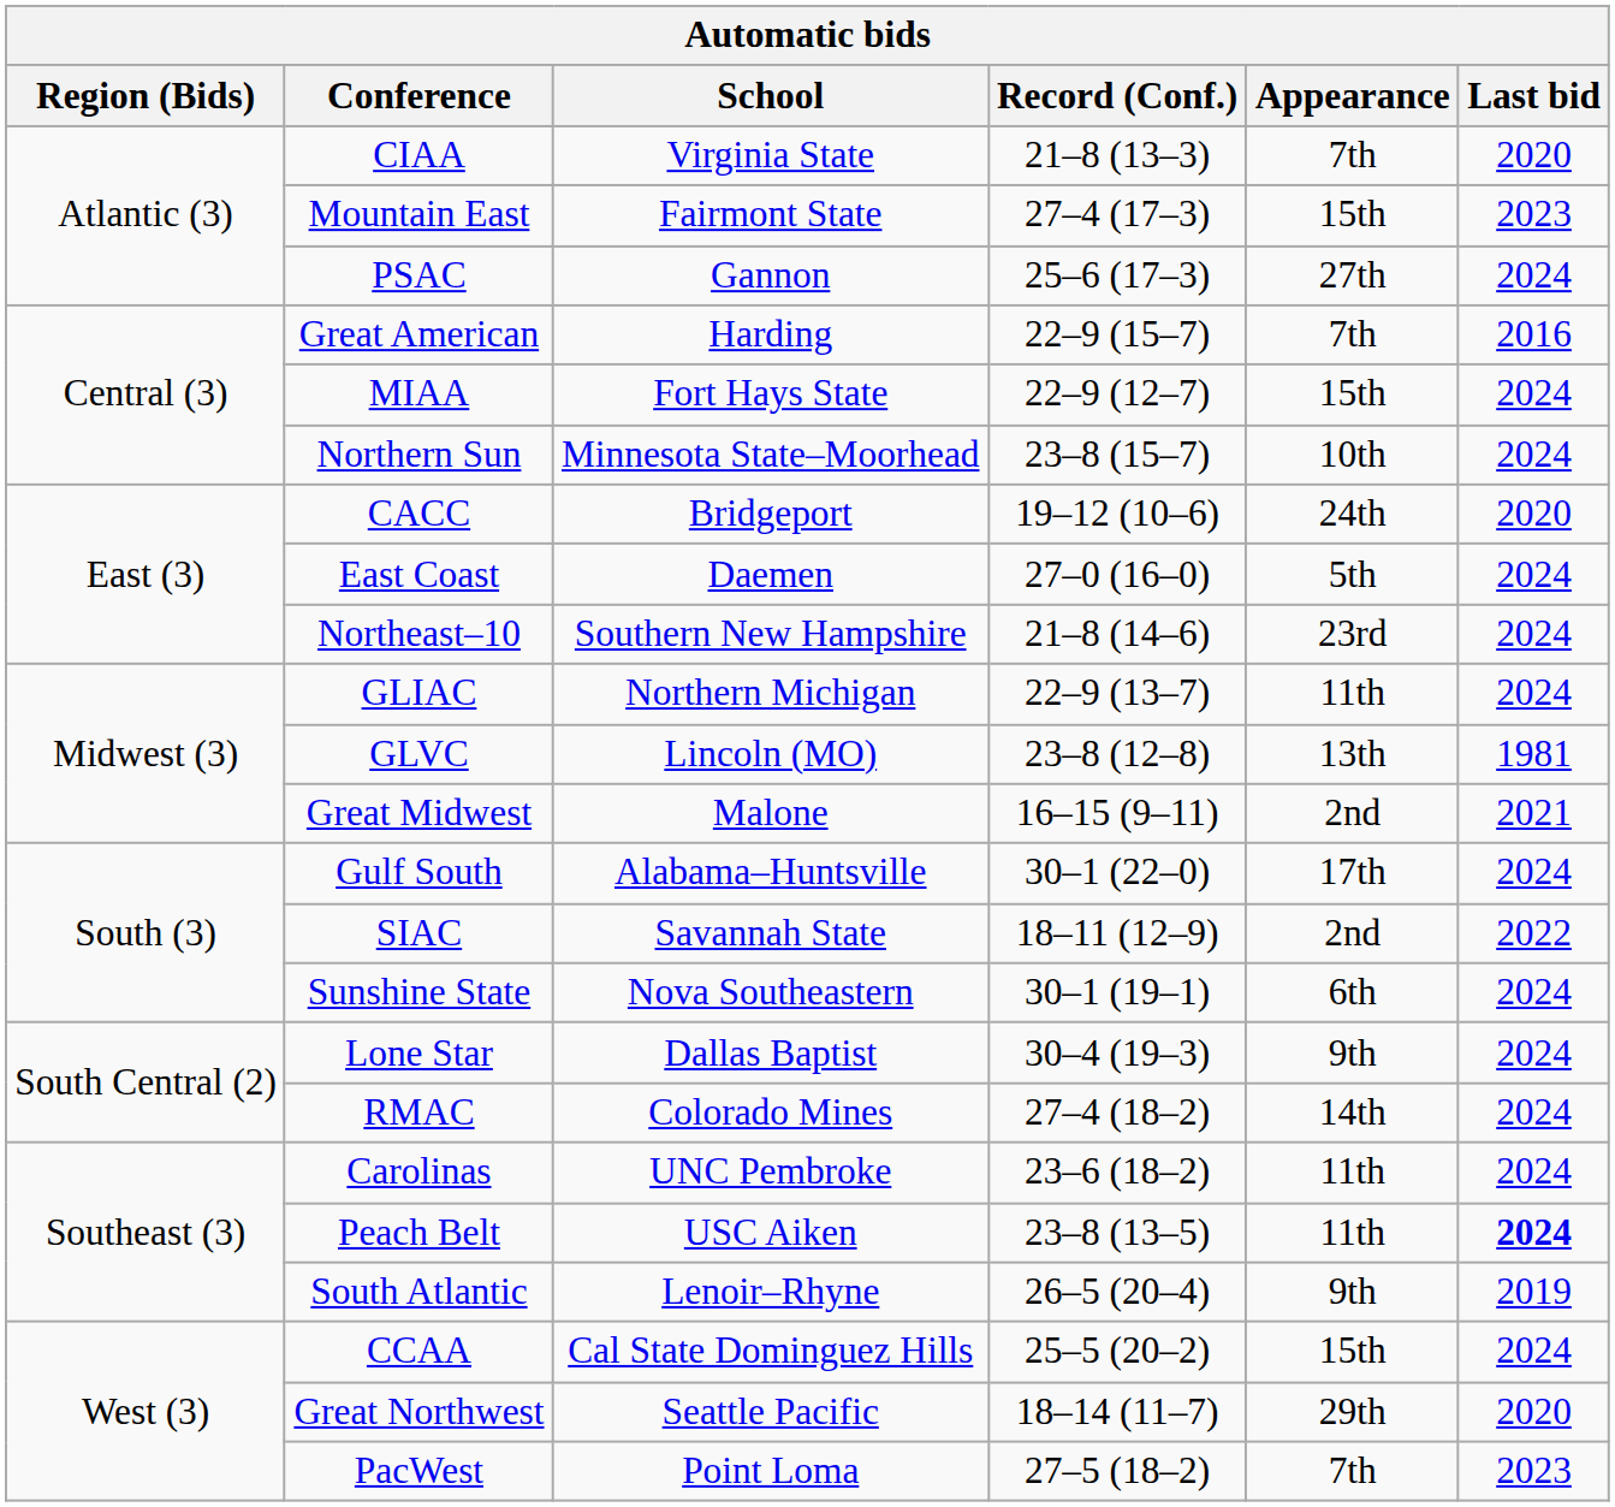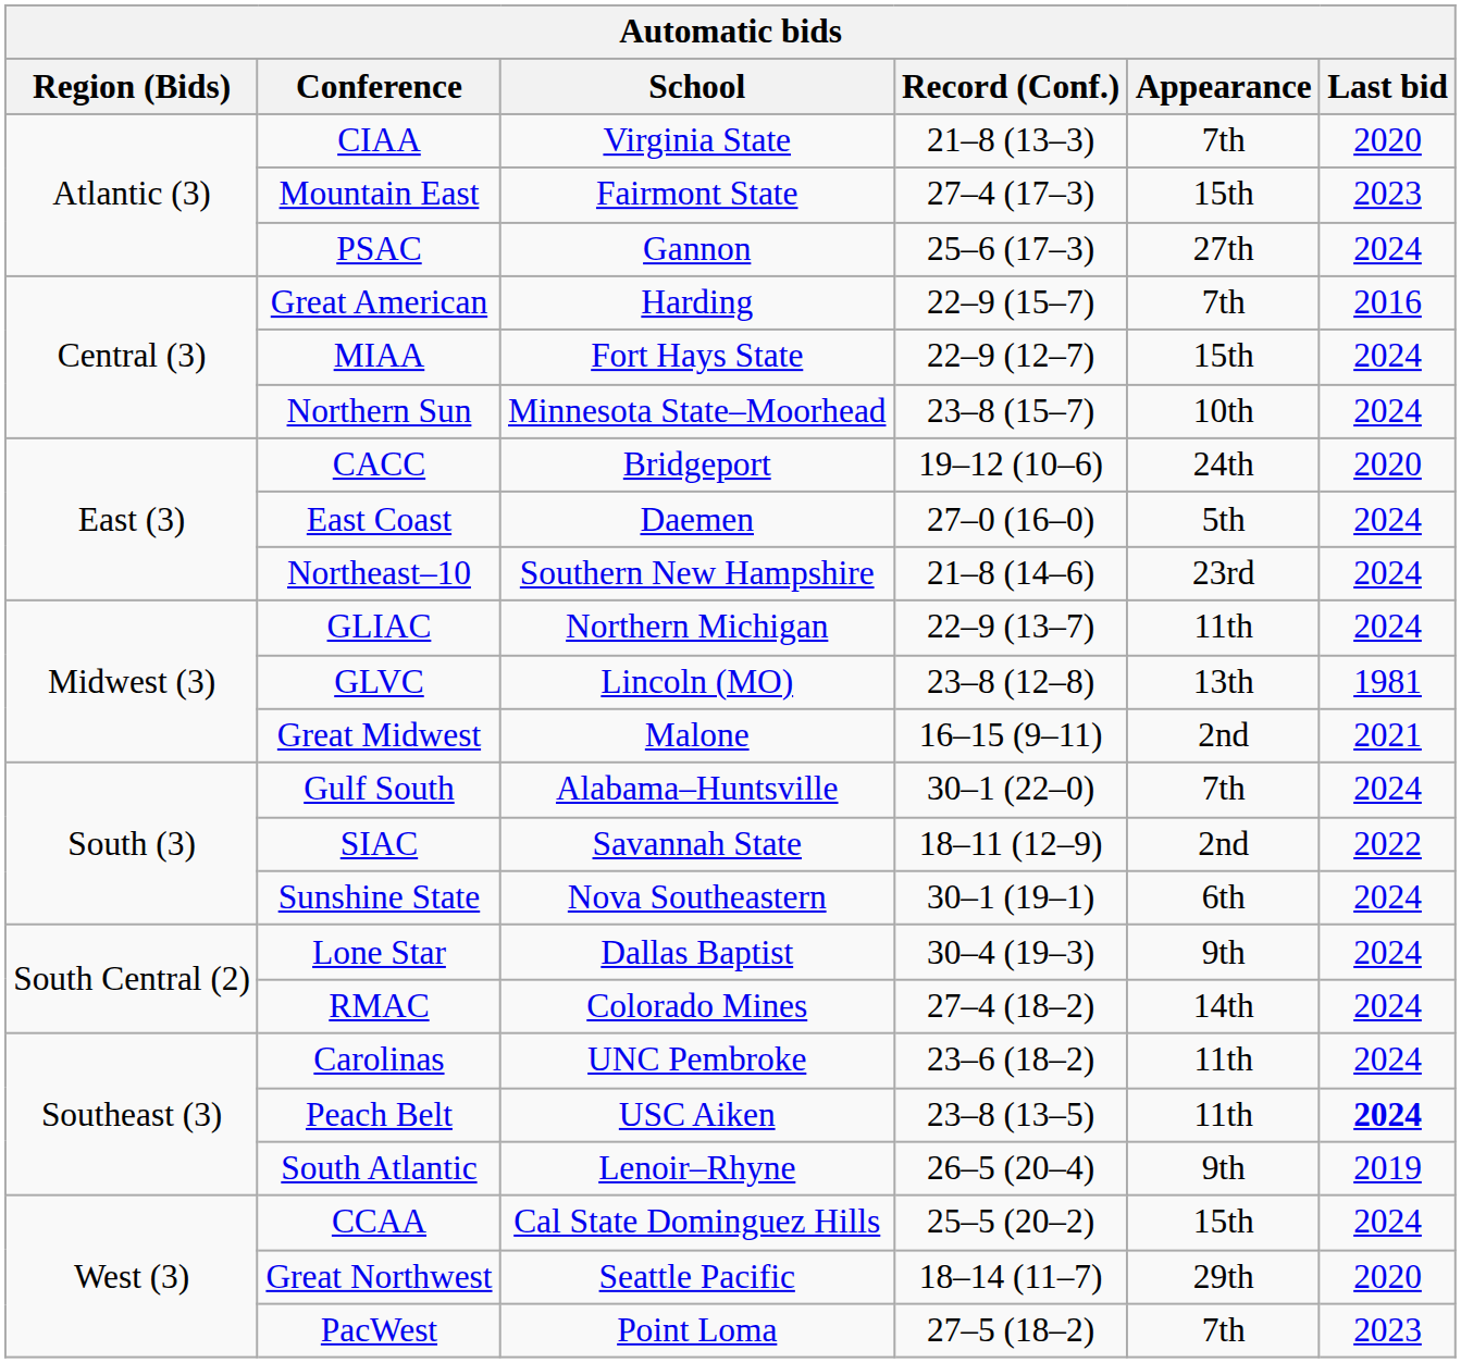 <table class="wikitable sortable" style="text-align:center;">
 <tr>
 <th colspan="6" style=>Automatic bids</th>
 </tr>
 <tr>
 <th>Region (Bids)</th>
 <th>Conference</th>
 <th>School</th>
 <th>Record (Conf.)</th>
 <th>Appearance</th>
 <th>Last bid</th>
 </tr>
 <tr>
 <td rowspan=3>Atlantic (3)</td>
 <td><a href='#'>CIAA</a></td>
 <td><a href='#'>Virginia State</a></td>
 <td align=center>21–8 (13–3)</td>
 <td align=center>7th</td>
 <td align=center><a href='#'>2020</a></td>
 </tr>
 <tr>
 <td><a href='#'>Mountain East</a></td>
 <td><a href='#'>Fairmont State</a></td>
 <td align=center>27–4 (17–3)</td>
 <td align=center>15th</td>
 <td align=center><a href='#'>2023</a></td>
 </tr>
 <tr>
 <td><a href='#'>PSAC</a></td>
 <td><a href='#'>Gannon</a></td>
 <td align=center>25–6 (17–3)</td>
 <td align=center>27th</td>
 <td align=center><a href='#'>2024</a></td>
 </tr>
 <tr>
 <td rowspan=3>Central (3)</td>
 <td><a href='#'>Great American</a></td>
 <td><a href='#'>Harding</a></td>
 <td align=center>22–9 (15–7)</td>
 <td align=center>7th</td>
 <td align=center><a href='#'>2016</a></td>
 </tr>
 <tr>
 <td><a href='#'>MIAA</a></td>
 <td><a href='#'>Fort Hays State</a></td>
 <td align=center>22–9 (12–7)</td>
 <td align=center>15th</td>
 <td align=center><a href='#'>2024</a></td>
 </tr>
 <tr>
 <td><a href='#'>Northern Sun</a></td>
 <td><a href='#'>Minnesota State–Moorhead</a></td>
 <td align=center>23–8 (15–7)</td>
 <td align=center>10th</td>
 <td align=center><a href='#'>2024</a></td>
 </tr>
 <tr>
 <td rowspan=3>East (3)</td>
 <td><a href='#'>CACC</a></td>
 <td><a href='#'>Bridgeport</a></td>
 <td align=center>19–12 (10–6)</td>
 <td align=center>24th</td>
 <td align=center><a href='#'>2020</a></td>
 </tr>
 <tr>
 <td><a href='#'>East Coast</a></td>
 <td><a href='#'>Daemen</a></td>
 <td align=center>27–0 (16–0)</td>
 <td align=center>5th</td>
 <td align=center><a href='#'>2024</a></td>
 </tr>
 <tr>
 <td><a href='#'>Northeast–10</a></td>
 <td><a href='#'>Southern New Hampshire</a></td>
 <td align=center>21–8 (14–6)</td>
 <td align=center>23rd</td>
 <td align=center><a href='#'>2024</a></td>
 </tr>
 <tr>
 <td rowspan=3>Midwest (3)</td>
 <td><a href='#'>GLIAC</a></td>
 <td><a href='#'>Northern Michigan</a></td>
 <td align=center>22–9 (13–7)</td>
 <td align=center>11th</td>
 <td align=center><a href='#'>2024</a></td>
 </tr>
 <tr>
 <td><a href='#'>GLVC</a></td>
 <td><a href='#'>Lincoln (MO)</a></td>
 <td align=center>23–8 (12–8)</td>
 <td align=center>13th</td>
 <td align=center><a href='#'>1981</a></td>
 </tr>
 <tr>
 <td><a href='#'>Great Midwest</a></td>
 <td><a href='#'>Malone</a></td>
 <td align=center>16–15 (9–11)</td>
 <td align=center>2nd</td>
 <td align=center><a href='#'>2021</a></td>
 </tr>
 <tr>
 <td rowspan=3>South (3)</td>
 <td><a href='#'>Gulf South</a></td>
 <td><a href='#'>Alabama–Huntsville</a></td>
 <td align=center>30–1 (22–0)</td>
-<td align=center>17th</td>
+<td align=center>7th</td>
 <td align=center><a href='#'>2024</a></td>
 </tr>
 <tr>
 <td><a href='#'>SIAC</a></td>
 <td><a href='#'>Savannah State</a></td>
 <td align=center>18–11 (12–9)</td>
 <td align=center>2nd</td>
 <td align=center><a href='#'>2022</a></td>
 </tr>
 <tr>
 <td><a href='#'>Sunshine State</a></td>
 <td><a href='#'>Nova Southeastern</a></td>
 <td align=center>30–1 (19–1)</td>
 <td align=center>6th</td>
 <td align=center><a href='#'>2024</a></td>
 </tr>
 <tr>
 <td rowspan=2>South Central (2)</td>
 <td><a href='#'>Lone Star</a></td>
 <td><a href='#'>Dallas Baptist</a></td>
 <td align=center>30–4 (19–3)</td>
 <td align=center>9th</td>
 <td align=center><a href='#'>2024</a></td>
 </tr>
 <tr>
 <td><a href='#'>RMAC</a></td>
 <td><a href='#'>Colorado Mines</a></td>
 <td align=center>27–4 (18–2)</td>
 <td align=center>14th</td>
 <td align=center><a href='#'>2024</a></td>
 </tr>
 <tr>
 <td rowspan=3>Southeast (3)</td>
 <td><a href='#'>Carolinas</a></td>
 <td><a href='#'>UNC Pembroke</a></td>
 <td align=center>23–6 (18–2)</td>
 <td align=center>11th</td>
 <td align=center><a href='#'>2024</a></td>
 </tr>
 <tr>
 <td><a href='#'>Peach Belt</a></td>
 <td><a href='#'>USC Aiken</a></td>
 <td align=center>23–8 (13–5)</td>
 <td align=center>11th</td>
 <td align=center><strong><a href='#'>2024</a></strong></td>
 </tr>
 <tr>
 <td><a href='#'>South Atlantic</a></td>
 <td><a href='#'>Lenoir–Rhyne</a></td>
 <td align=center>26–5 (20–4)</td>
 <td align=center>9th</td>
 <td align=center><a href='#'>2019</a></td>
 </tr>
 <tr>
 <td rowspan=3>West (3)</td>
 <td><a href='#'>CCAA</a></td>
 <td><a href='#'>Cal State Dominguez Hills</a></td>
 <td align=center>25–5 (20–2)</td>
 <td align=center>15th</td>
 <td align=center><a href='#'>2024</a></td>
 </tr>
 <tr>
 <td><a href='#'>Great Northwest</a></td>
 <td><a href='#'>Seattle Pacific</a></td>
 <td align=center>18–14 (11–7)</td>
 <td align=center>29th</td>
 <td align=center><a href='#'>2020</a></td>
 </tr>
 <tr>
 <td><a href='#'>PacWest</a></td>
 <td><a href='#'>Point Loma</a></td>
 <td align=center>27–5 (18–2)</td>
 <td align=center>7th</td>
 <td align=center><a href='#'>2023</a></td>
 </tr>
 </table>
